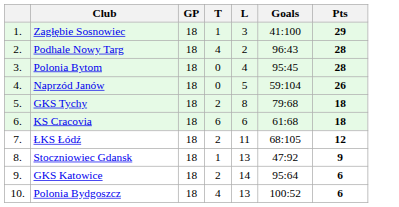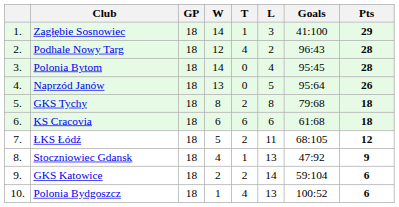 <table class="wikitable">
 <tr>
 <th width="30"></th>
 <th width="200">Club</th>
 <th width="30">GP</th>
+<th width="30">W</th>
 <th width="30">T</th>
 <th width="30">L</th>
 <th width="70">Goals</th>
 <th width="70">Pts</th>
 </tr>
 <tr bgcolor="#e6fae6" align="center">
 <td>1.</td>
 <td align="left"><a href='#'>Zagłębie Sosnowiec</a></td>
 <td>18</td>
+<td>14</td>
 <td>1</td>
 <td>3</td>
 <td>41:100</td>
 <td><strong>29</strong></td>
 </tr>
 <tr bgcolor="#e6fae6" align="center">
 <td>2.</td>
 <td align="left"><a href='#'>Podhale Nowy Targ</a></td>
 <td>18</td>
+<td>12</td>
 <td>4</td>
 <td>2</td>
 <td>96:43</td>
 <td><strong>28</strong></td>
 </tr>
 <tr bgcolor="#e6fae6" align="center">
 <td>3.</td>
 <td align="left"><a href='#'>Polonia Bytom</a></td>
 <td>18</td>
+<td>14</td>
 <td>0</td>
 <td>4</td>
 <td>95:45</td>
 <td><strong>28</strong></td>
 </tr>
 <tr bgcolor="#e6fae6" align="center">
 <td>4.</td>
 <td align="left"><a href='#'>Naprzód Janów</a></td>
 <td>18</td>
+<td>13</td>
 <td>0</td>
 <td>5</td>
-<td>59:104</td>
+<td>95:64</td>
 <td><strong>26</strong></td>
 </tr>
 <tr bgcolor="#e6fae6" align="center">
 <td>5.</td>
 <td align="left"><a href='#'>GKS Tychy</a></td>
 <td>18</td>
+<td>8</td>
 <td>2</td>
 <td>8</td>
 <td>79:68</td>
 <td><strong>18</strong></td>
 </tr>
 <tr bgcolor="#e6fae6" align="center">
 <td>6.</td>
 <td align="left"><a href='#'>KS Cracovia</a></td>
 <td>18</td>
 <td>6</td>
 <td>6</td>
+<td>6</td>
 <td>61:68</td>
 <td><strong>18</strong></td>
 </tr>
 <tr bgcolor="#FFFFFF" align="center">
 <td>7.</td>
 <td align="left"><a href='#'>ŁKS Łódź</a></td>
 <td>18</td>
+<td>5</td>
 <td>2</td>
 <td>11</td>
 <td>68:105</td>
 <td><strong>12</strong></td>
 </tr>
 <tr bgcolor="#FFFFFF" align="center">
 <td>8.</td>
 <td align="left"><a href='#'>Stoczniowiec Gdansk</a></td>
 <td>18</td>
+<td>4</td>
 <td>1</td>
 <td>13</td>
 <td>47:92</td>
 <td><strong>9</strong></td>
 </tr>
 <tr bgcolor="#FFFFFF" align="center">
 <td>9.</td>
 <td align="left"><a href='#'>GKS Katowice</a></td>
 <td>18</td>
 <td>2</td>
+<td>2</td>
 <td>14</td>
-<td>95:64</td>
+<td>59:104</td>
 <td><strong>6</strong></td>
 </tr>
 <tr bgcolor="#FFFFFF" align="center">
 <td>10.</td>
 <td align="left"><a href='#'>Polonia Bydgoszcz</a></td>
 <td>18</td>
+<td>1</td>
 <td>4</td>
 <td>13</td>
 <td>100:52</td>
 <td><strong>6</strong></td>
 </tr>
 </table>
